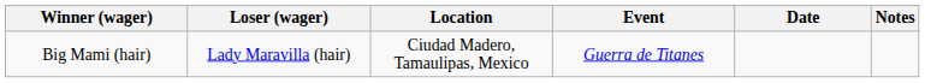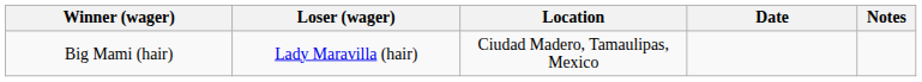 <table class="wikitable sortable" width=100%  style="text-align: center">
 <tr>
 <th width=20% scope="col">Winner (wager)</th>
 <th width=20% scope="col">Loser (wager)</th>
 <th width=20% scope="col">Location</th>
-<th width=20% scope="col">Event</th>
 <th width=15% scope="col">Date</th>
 <th class="unsortable" width=5% scope="col">Notes</th>
 </tr>
 <tr>
 <td>Big Mami (hair)</td>
 <td><a href='#'>Lady Maravilla</a> (hair)</td>
 <td>Ciudad Madero, Tamaulipas, Mexico</td>
-<td><em><a href='#'>Guerra de Titanes</a></em></td>
 <td></td>
 <td></td>
 </tr>
 </table>
